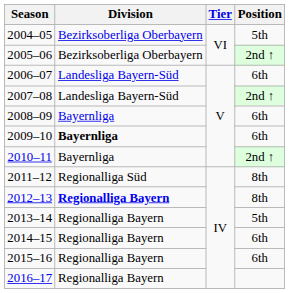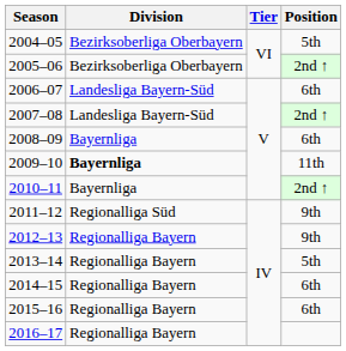 <table class="wikitable">
 <tr>
 <th>Season</th>
 <th>Division</th>
 <th><a href='#'>Tier</a></th>
 <th>Position</th>
 </tr>
 <tr align="center">
 <td>2004–05</td>
 <td align="left"><a href='#'>Bezirksoberliga Oberbayern</a></td>
 <td rowspan=2>VI</td>
 <td>5th</td>
 </tr>
 <tr align="center">
 <td>2005–06</td>
 <td align="left">Bezirksoberliga Oberbayern</td>
 <td style="background:#ddffdd">2nd ↑</td>
 </tr>
 <tr align="center">
 <td>2006–07</td>
 <td align="left"><a href='#'>Landesliga Bayern-Süd</a></td>
 <td rowspan=5>V</td>
 <td>6th</td>
 </tr>
 <tr align="center">
 <td>2007–08</td>
 <td align="left">Landesliga Bayern-Süd</td>
 <td style="background:#ddffdd">2nd ↑</td>
 </tr>
 <tr align="center">
 <td>2008–09</td>
 <td align="left"><a href='#'>Bayernliga</a></td>
 <td>6th</td>
 </tr>
 <tr align="center">
 <td>2009–10</td>
 <td align="left"><strong>Bayernliga</strong></td>
-<td>6th</td>
+<td>11th</td>
 </tr>
 <tr align="center">
 <td><a href='#'>2010–11</a></td>
 <td align="left">Bayernliga</td>
 <td style="background:#ddffdd">2nd ↑</td>
 </tr>
 <tr align="center">
 <td>2011–12</td>
 <td align="left">Regionalliga Süd</td>
 <td rowspan=6>IV</td>
-<td>8th</td>
+<td>9th</td>
 </tr>
 <tr align="center">
 <td><a href='#'>2012–13</a></td>
-<td align="left"><strong><a href='#'>Regionalliga Bayern</a></strong></td>
-<td>8th</td>
+<td align="left"><a href='#'>Regionalliga Bayern</a></td>
+<td>9th</td>
 </tr>
 <tr align="center">
 <td>2013–14</td>
 <td align="left">Regionalliga Bayern</td>
 <td>5th</td>
 </tr>
 <tr align="center">
 <td>2014–15</td>
 <td align="left">Regionalliga Bayern</td>
 <td>6th</td>
 </tr>
 <tr align="center">
 <td>2015–16</td>
 <td align="left">Regionalliga Bayern</td>
 <td>6th</td>
 </tr>
 <tr align="center">
 <td><a href='#'>2016–17</a></td>
 <td align="left">Regionalliga Bayern</td>
 <td></td>
 </tr>
 </table>
